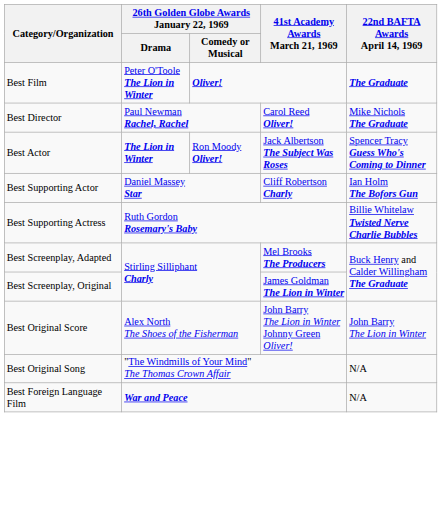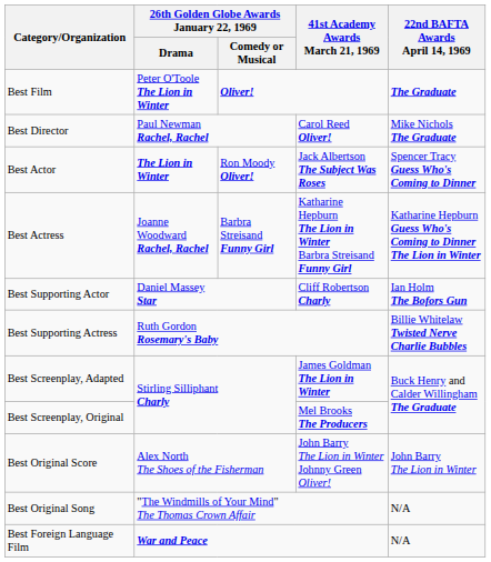 <table class="wikitable" style="font-size: 90%;">
 <tr>
 <th rowspan="2" style="width:200px;">Category/Organization</th>
 <th colspan="2" style="width:250px;"><a href='#'>26th Golden Globe Awards</a><br>January 22, 1969</th>
 <th rowspan="2" style="width:250px;"><a href='#'>41st Academy Awards</a><br>March 21, 1969</th>
 <th rowspan="2" style="width:250px;"><a href='#'>22nd BAFTA Awards</a><br>April 14, 1969</th>
 </tr>
 <tr>
 <th width=200>Drama</th>
 <th style="width:200px;">Comedy or Musical</th>
 </tr>
 <tr>
 <td>Best Film</td>
 <td><a href='#'>Peter O'Toole</a><br><strong><em><a href='#'>The Lion in Winter</a></em></strong></td>
 <td colspan="2"><strong><em><a href='#'>Oliver!</a></em></strong></td>
 <td><strong><em><a href='#'>The Graduate</a></em></strong></td>
 </tr>
 <tr>
 <td>Best Director</td>
 <td colspan="2"><a href='#'>Paul Newman</a><br><strong><em><a href='#'>Rachel, Rachel</a></em></strong></td>
 <td><a href='#'>Carol Reed</a><br><strong><em><a href='#'>Oliver!</a></em></strong></td>
 <td><a href='#'>Mike Nichols</a><br><strong><em><a href='#'>The Graduate</a></em></strong></td>
 </tr>
 <tr>
 <td>Best Actor</td>
 <td><strong><em><a href='#'>The Lion in Winter</a></em></strong></td>
 <td><a href='#'>Ron Moody</a><br><strong><em><a href='#'>Oliver!</a></em></strong></td>
 <td><a href='#'>Jack Albertson</a><br><strong><em><a href='#'>The Subject Was Roses</a></em></strong></td>
 <td><a href='#'>Spencer Tracy</a><br><strong><em><a href='#'>Guess Who's Coming to Dinner</a></em></strong></td>
 </tr>
 <tr>
+<td>Best Actress</td>
+<td><a href='#'>Joanne Woodward</a><br><strong><em><a href='#'>Rachel, Rachel</a></em></strong></td>
+<td><a href='#'>Barbra Streisand</a><br><strong><em><a href='#'>Funny Girl</a></em></strong></td>
+<td><a href='#'>Katharine Hepburn</a><br><strong><em><a href='#'>The Lion in Winter</a></em></strong><br><a href='#'>Barbra Streisand</a><br><strong><em><a href='#'>Funny Girl</a></em></strong></td>
+<td><a href='#'>Katharine Hepburn</a><br><strong><em><a href='#'>Guess Who's Coming to Dinner</a></em></strong><br><strong><em><a href='#'>The Lion in Winter</a></em></strong></td>
+</tr>
+<tr>
 <td>Best Supporting Actor</td>
 <td colspan="2"><a href='#'>Daniel Massey</a><br><strong><em><a href='#'>Star</a></em></strong></td>
 <td><a href='#'>Cliff Robertson</a><br><strong><em><a href='#'>Charly</a></em></strong></td>
 <td><a href='#'>Ian Holm</a><br><strong><em><a href='#'>The Bofors Gun</a></em></strong></td>
 </tr>
 <tr>
 <td>Best Supporting Actress</td>
 <td colspan="3"><a href='#'>Ruth Gordon</a><br><strong><em><a href='#'>Rosemary's Baby</a></em></strong></td>
 <td><a href='#'>Billie Whitelaw</a><br><strong><em><a href='#'>Twisted Nerve</a></em></strong><br><strong><em><a href='#'>Charlie Bubbles</a></em></strong></td>
 </tr>
 <tr>
 <td>Best Screenplay, Adapted</td>
 <td rowspan="2" colspan="2"><a href='#'>Stirling Silliphant</a><br><strong><em><a href='#'>Charly</a></em></strong></td>
-<td><a href='#'>Mel Brooks</a><br><strong><em><a href='#'>The Producers</a></em></strong></td>
+<td><a href='#'>James Goldman</a><br><strong><em><a href='#'>The Lion in Winter</a></em></strong></td>
 <td rowspan="2"><a href='#'>Buck Henry</a> and <a href='#'>Calder Willingham</a><br><strong><em><a href='#'>The Graduate</a></em></strong></td>
 </tr>
 <tr>
 <td>Best Screenplay, Original</td>
-<td><a href='#'>James Goldman</a><br><strong><em><a href='#'>The Lion in Winter</a></em></strong></td>
+<td><a href='#'>Mel Brooks</a><br><strong><em><a href='#'>The Producers</a></em></strong></td>
 </tr>
 <tr>
 <td>Best Original Score</td>
 <td colspan="2"><a href='#'>Alex North</a><br><em><a href='#'>The Shoes of the Fisherman</a></em></td>
 <td><a href='#'>John Barry</a><br><em><a href='#'>The Lion in Winter</a></em><br><a href='#'>Johnny Green</a><br><em><a href='#'>Oliver!</a></em></td>
 <td><a href='#'>John Barry</a><br><em><a href='#'>The Lion in Winter</a></em></td>
 </tr>
 <tr>
 <td>Best Original Song</td>
 <td colspan="3">"<a href='#'>The Windmills of Your Mind</a>"<br><em><a href='#'>The Thomas Crown Affair</a></em></td>
 <td>N/A</td>
 </tr>
 <tr>
 <td>Best Foreign Language Film</td>
 <td colspan="3"><strong><em><a href='#'>War and Peace</a></em></strong></td>
 <td>N/A</td>
 </tr>
 </table>
